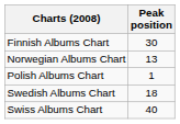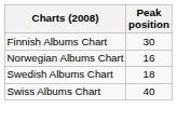 <table class="wikitable sortable">
 <tr>
 <th>Charts (2008)</th>
 <th>Peak<br>position</th>
 </tr>
 <tr>
 <td>Finnish Albums Chart</td>
 <td style="text-align:center;">30</td>
 </tr>
 <tr>
 <td>Norwegian Albums Chart</td>
-<td style="text-align:center;">13</td>
-</tr>
-<tr>
-<td>Polish Albums Chart</td>
-<td style="text-align:center;">1</td>
+<td style="text-align:center;">16</td>
 </tr>
 <tr>
 <td>Swedish Albums Chart</td>
 <td style="text-align:center;">18</td>
 </tr>
 <tr>
 <td>Swiss Albums Chart</td>
 <td style="text-align:center;">40</td>
 </tr>
 </table>
